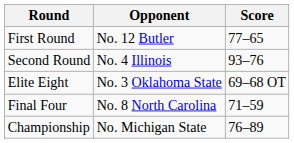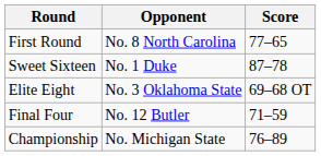 <table class="wikitable">
 <tr>
 <th>Round</th>
 <th>Opponent</th>
 <th>Score</th>
 </tr>
 <tr>
 <td>First Round</td>
-<td>No. 12 <a href='#'>Butler</a></td>
+<td>No. 8 <a href='#'>North Carolina</a></td>
 <td>77–65</td>
 </tr>
 <tr>
-<td>Second Round</td>
-<td>No. 4 <a href='#'>Illinois</a></td>
-<td>93–76</td>
+<td>Sweet Sixteen</td>
+<td>No. 1 <a href='#'>Duke</a></td>
+<td>87–78</td>
 </tr>
 <tr>
 <td>Elite Eight</td>
 <td>No. 3 <a href='#'>Oklahoma State</a></td>
 <td>69–68 OT</td>
 </tr>
 <tr>
 <td>Final Four</td>
-<td>No. 8 <a href='#'>North Carolina</a></td>
+<td>No. 12 <a href='#'>Butler</a></td>
 <td>71–59</td>
 </tr>
 <tr>
 <td>Championship</td>
 <td>No. Michigan State</td>
 <td>76–89</td>
 </tr>
 </table>
